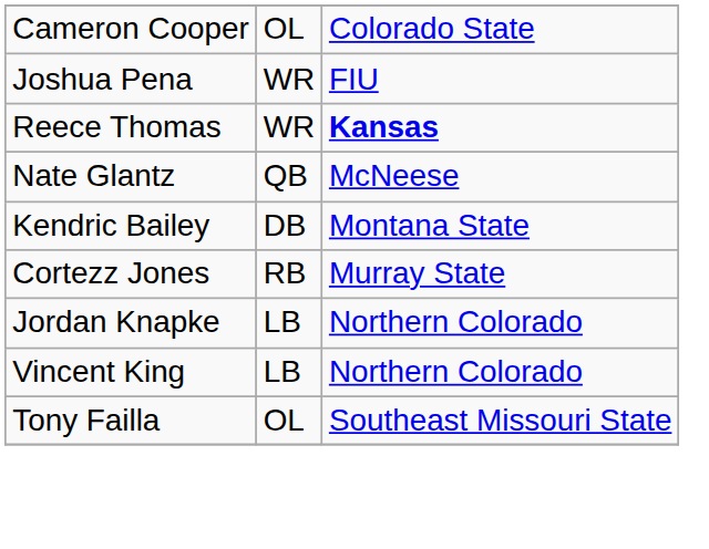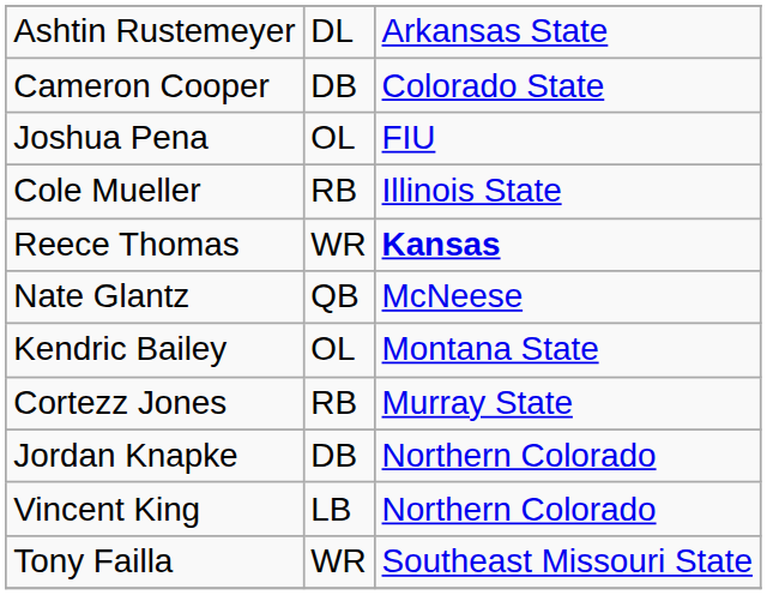 <table class="wikitable">
 <tr>
 </tr>
 <tr>
+<td>Ashtin Rustemeyer</td>
+<td>DL</td>
+<td><a href='#'>Arkansas State</a></td>
+</tr>
+<tr>
 <td>Cameron Cooper</td>
-<td>OL</td>
+<td>DB</td>
 <td><a href='#'>Colorado State</a></td>
 </tr>
 <tr>
 <td>Joshua Pena</td>
-<td>WR</td>
+<td>OL</td>
 <td><a href='#'>FIU</a></td>
+</tr>
+<tr>
+<td>Cole Mueller</td>
+<td>RB</td>
+<td><a href='#'>Illinois State</a></td>
 </tr>
 <tr>
 <td>Reece Thomas</td>
 <td>WR</td>
 <td><strong><a href='#'>Kansas</a></strong></td>
 </tr>
 <tr>
 <td>Nate Glantz</td>
 <td>QB</td>
 <td><a href='#'>McNeese</a></td>
 </tr>
 <tr>
 <td>Kendric Bailey</td>
-<td>DB</td>
+<td>OL</td>
 <td><a href='#'>Montana State</a></td>
 </tr>
 <tr>
 <td>Cortezz Jones</td>
 <td>RB</td>
 <td><a href='#'>Murray State</a></td>
 </tr>
 <tr>
 <td>Jordan Knapke</td>
-<td>LB</td>
+<td>DB</td>
 <td><a href='#'>Northern Colorado</a></td>
 </tr>
 <tr>
 <td>Vincent King</td>
 <td>LB</td>
 <td><a href='#'>Northern Colorado</a></td>
 </tr>
 <tr>
 <td>Tony Failla</td>
-<td>OL</td>
+<td>WR</td>
 <td><a href='#'>Southeast Missouri State</a></td>
 </tr>
 <tr>
 </tr>
 </table>
